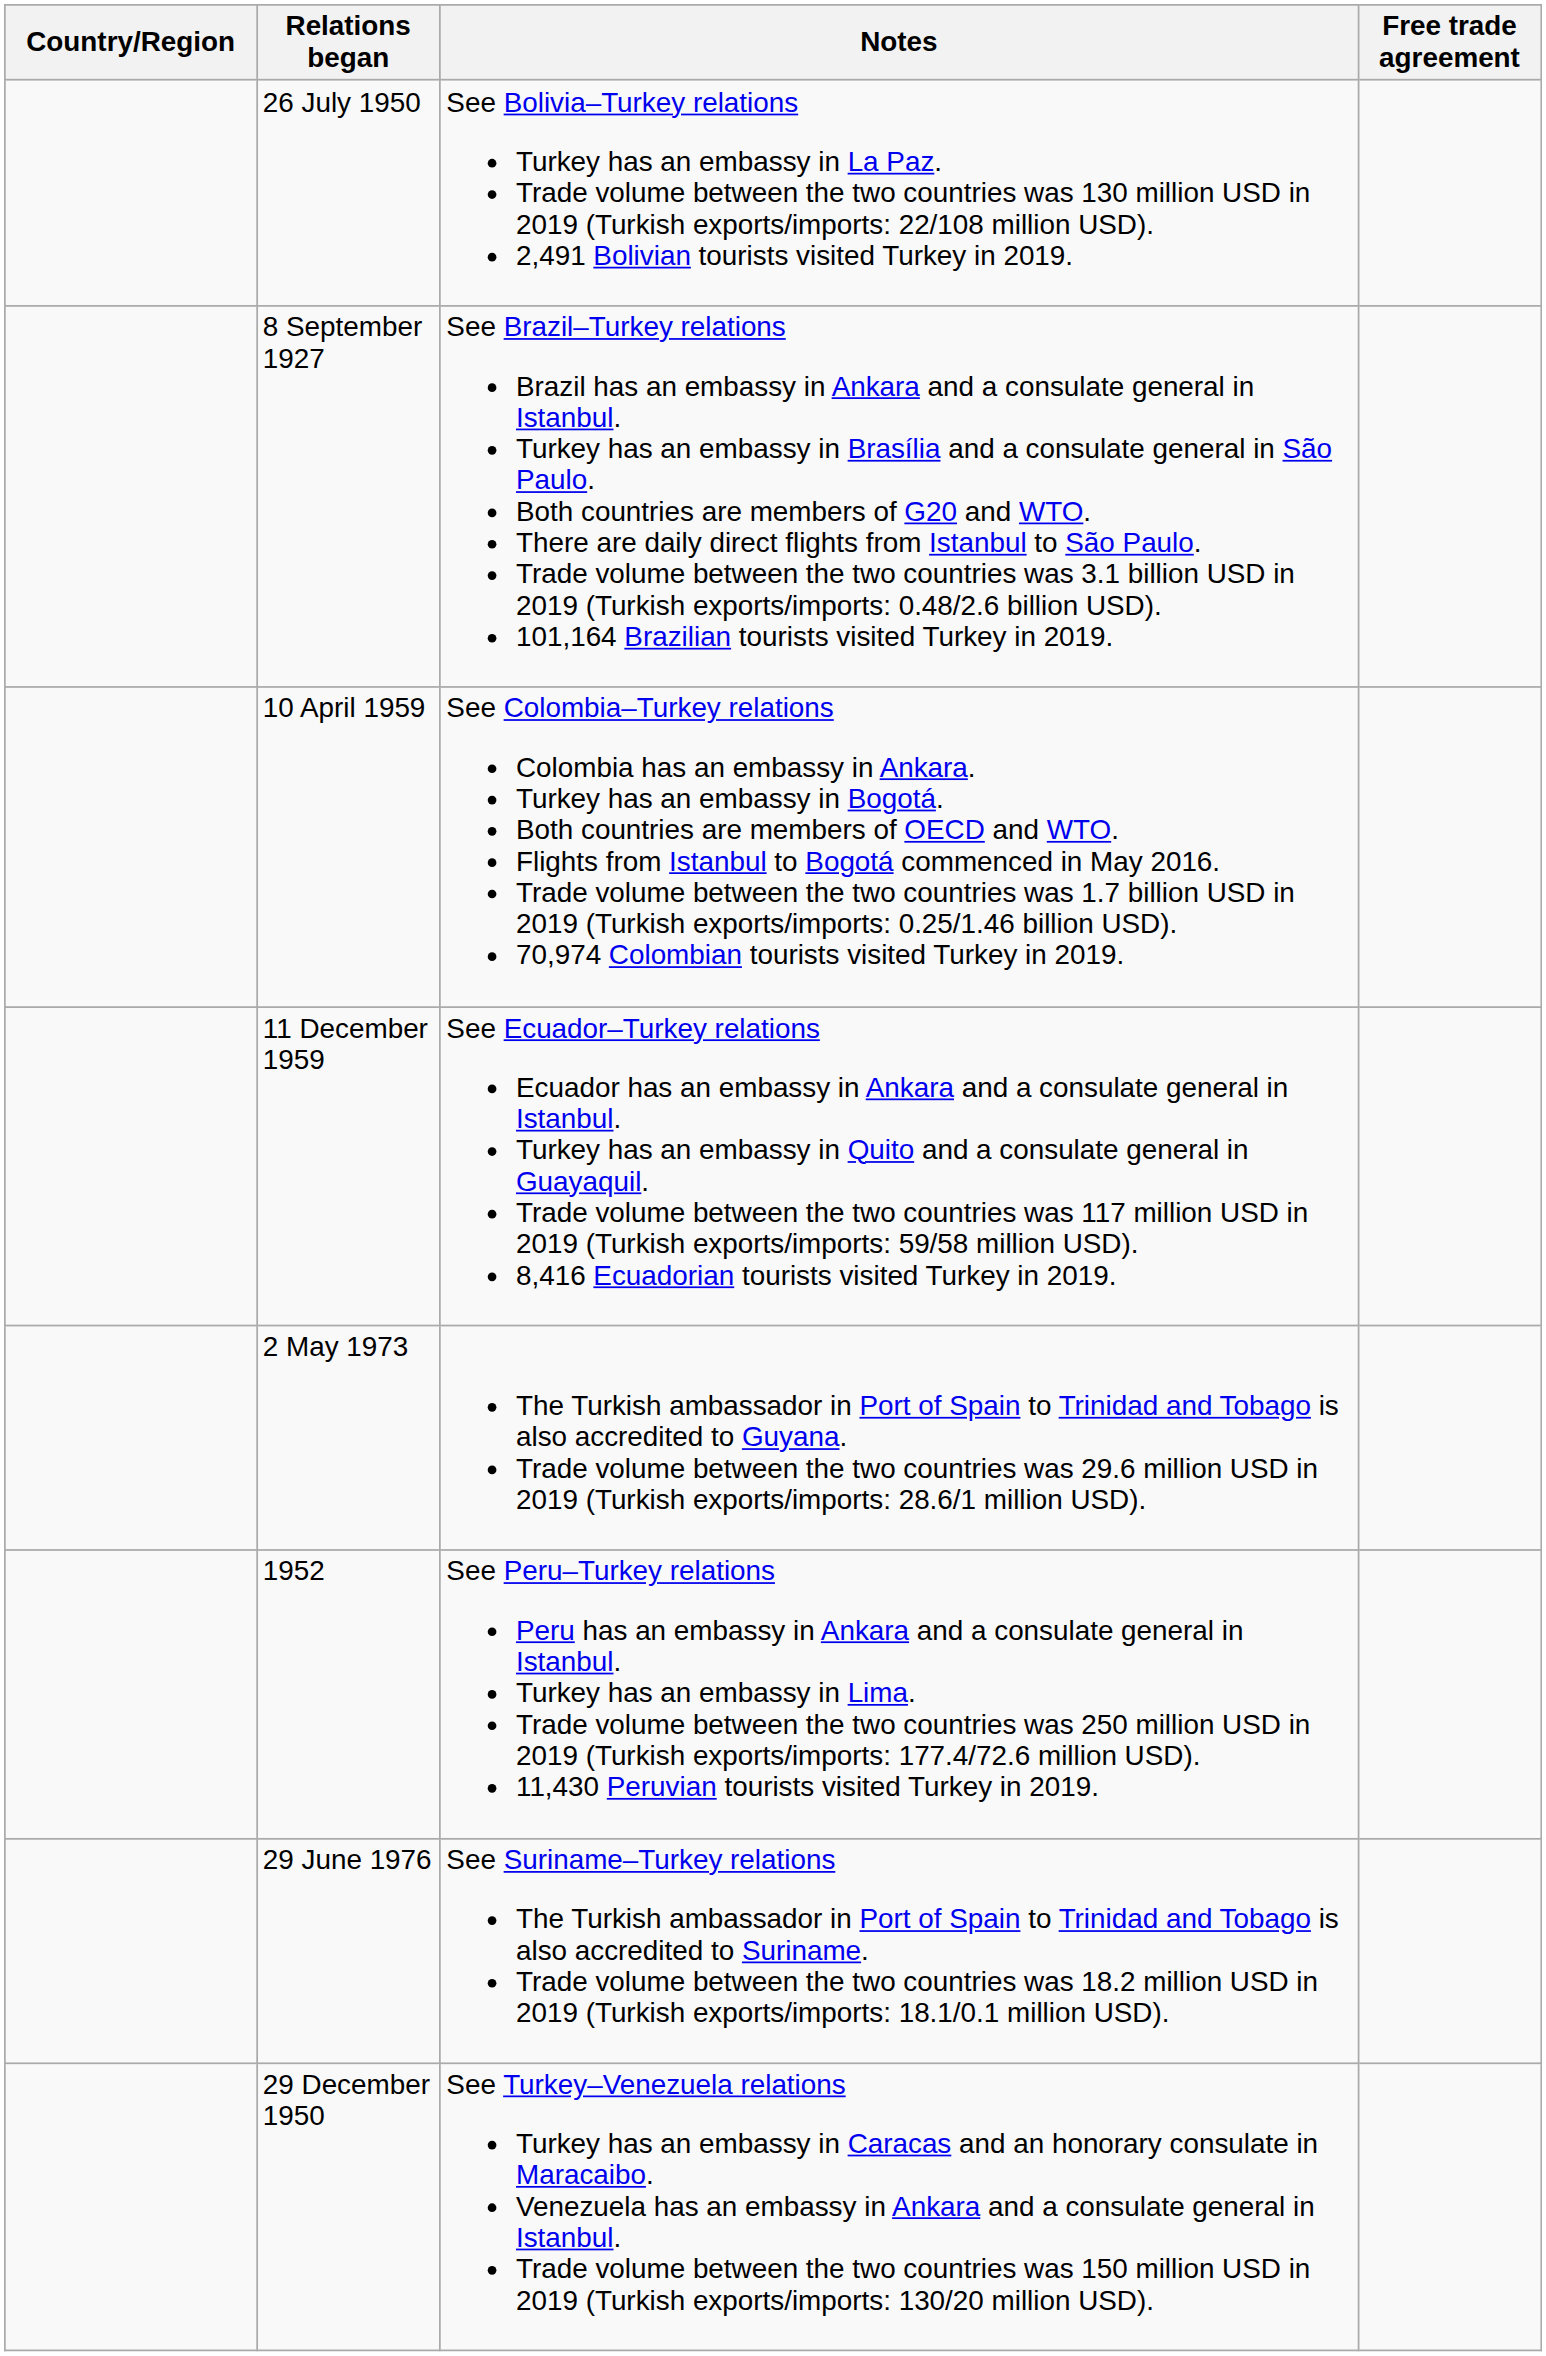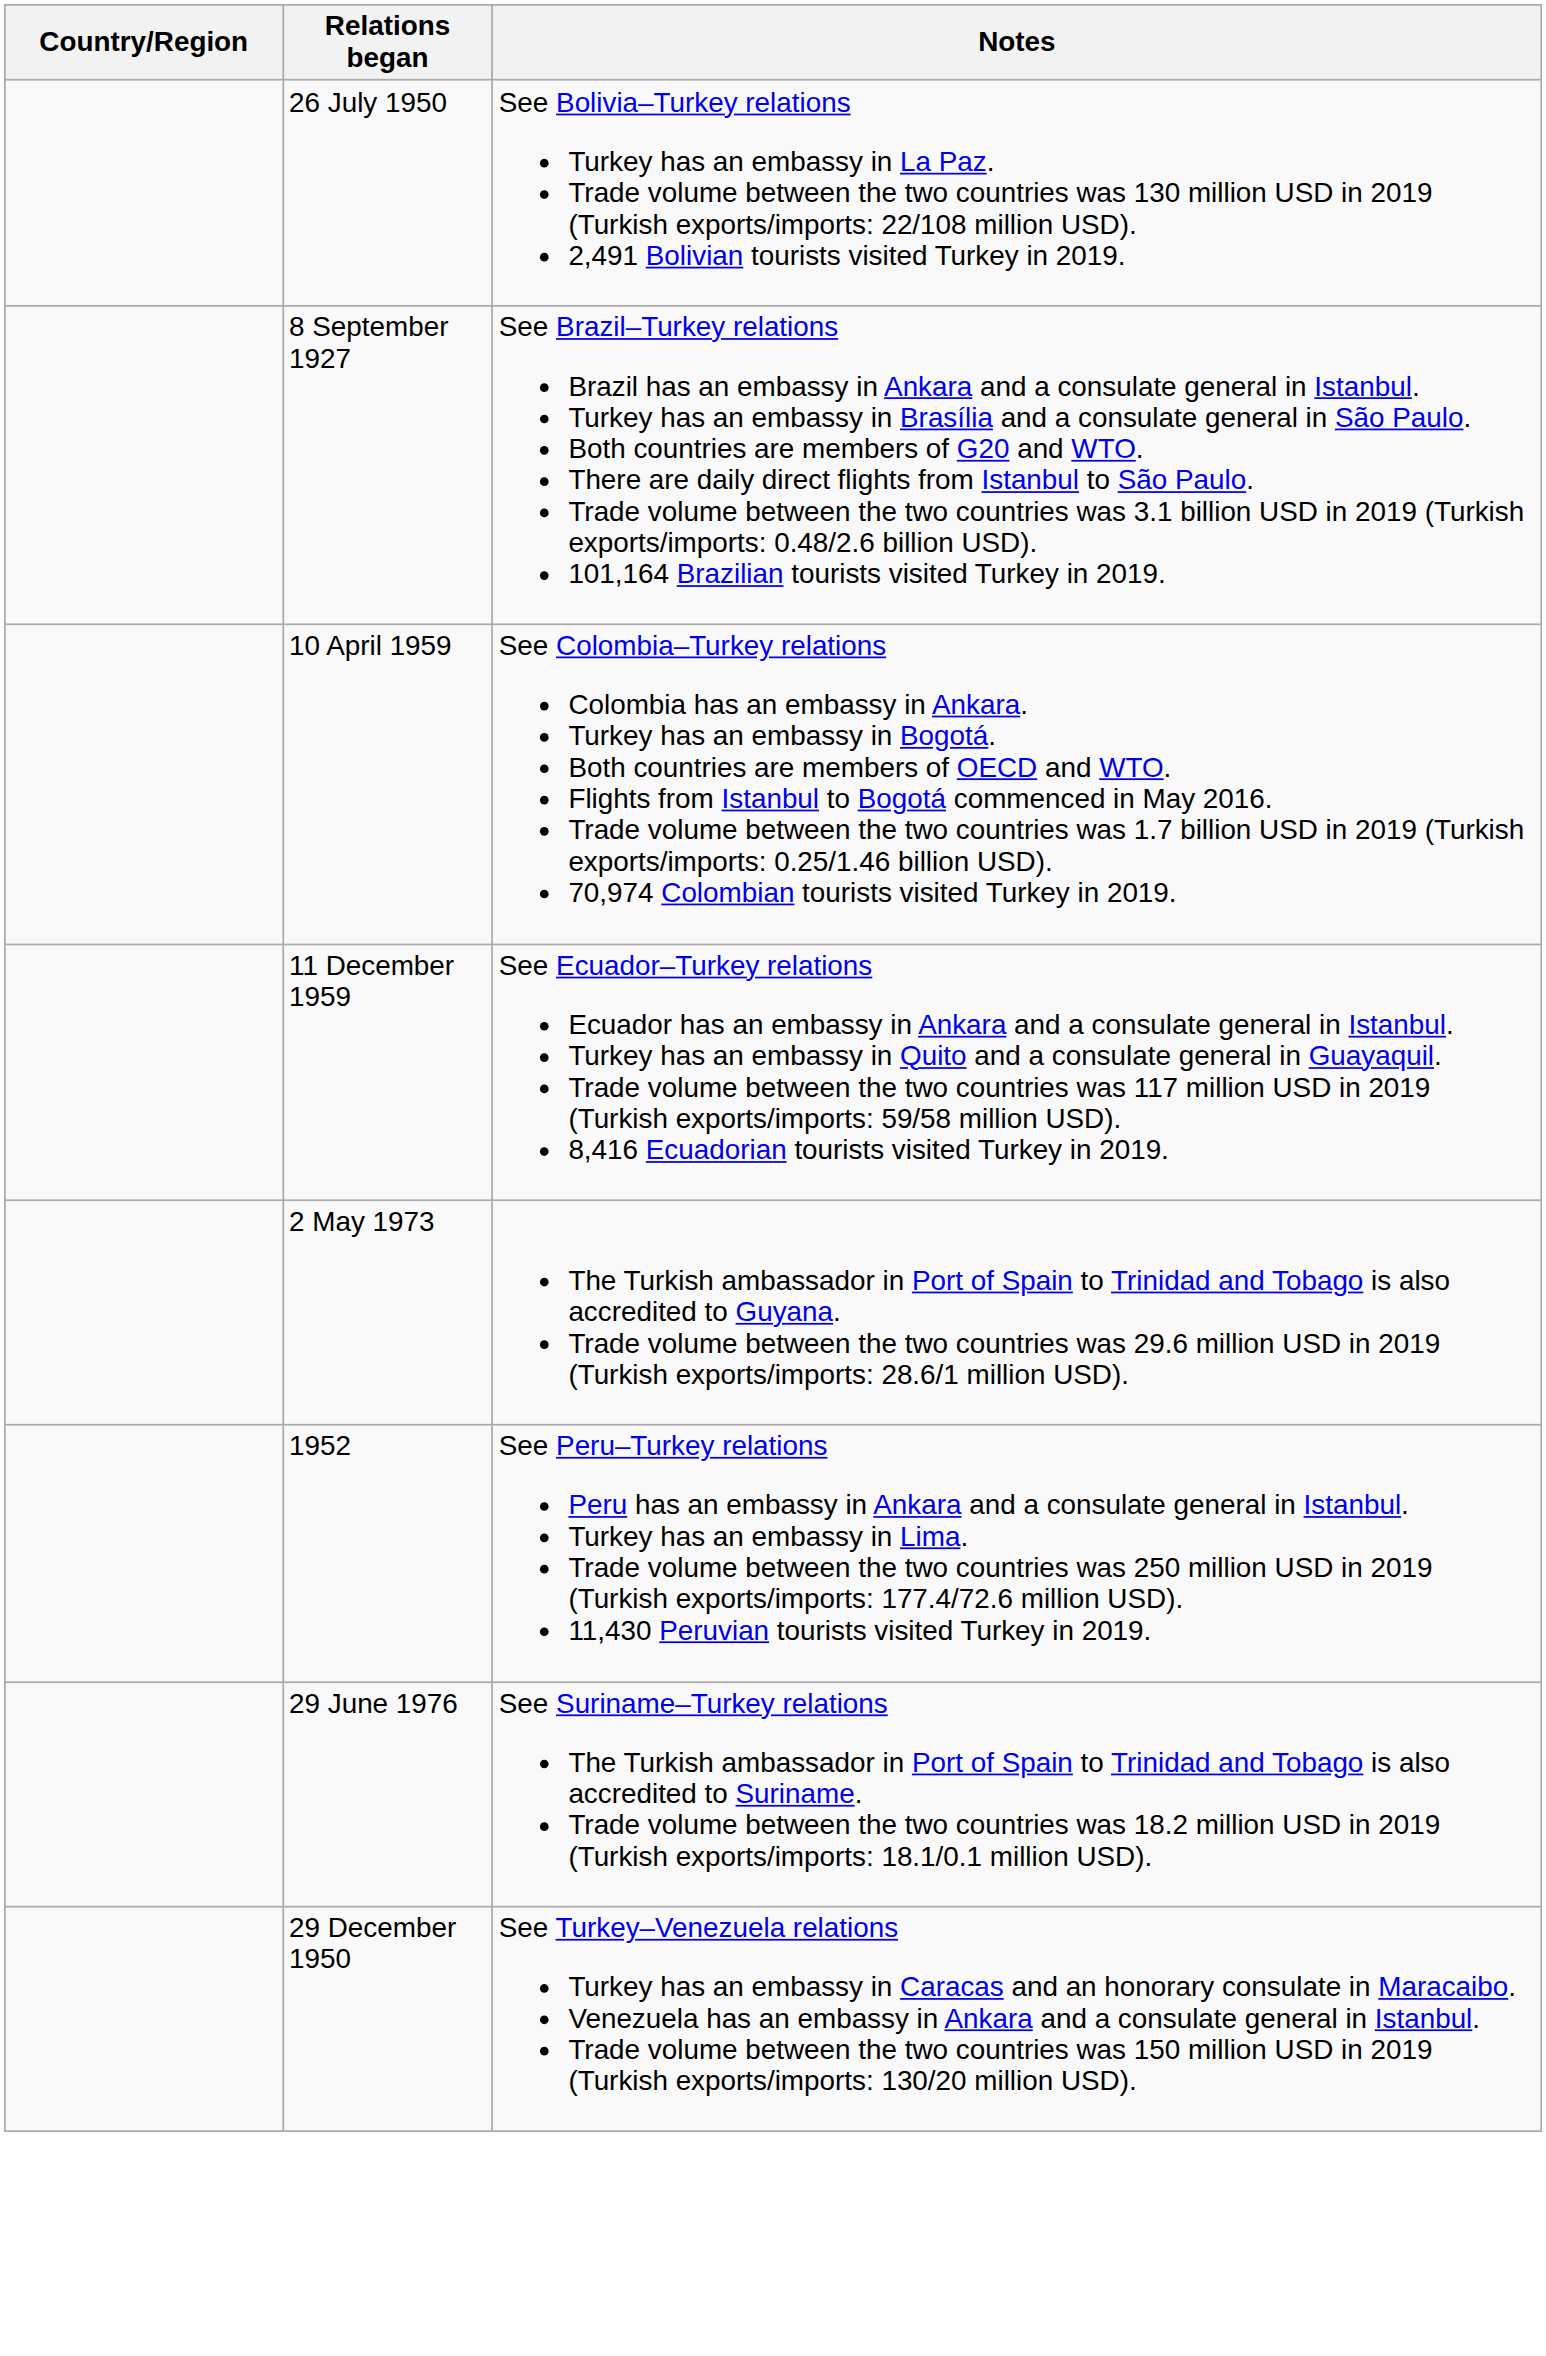 <table class="wikitable sortable" style="width:100%; margin:auto;">
 <tr>
 <th style="width:10%;">Country/Region</th>
 <th style="width:10%;">Relations began</th>
 <th style="width:50%;">Notes</th>
-<th style="width:10%;">Free trade agreement</th>
 </tr>
 <tr valign="top">
 <td></td>
 <td>26 July 1950</td>
 <td>See <a href='#'>Bolivia–Turkey relations</a><br><ul><li>Turkey has an embassy in <a href='#'>La Paz</a>.</li><li>Trade volume between the two countries was 130 million USD in 2019 (Turkish exports/imports: 22/108 million USD).</li><li>2,491 <a href='#'>Bolivian</a> tourists visited Turkey in 2019.</li></ul></td>
-<td></td>
 </tr>
 <tr valign="top">
 <td></td>
 <td>8 September 1927</td>
 <td>See <a href='#'>Brazil–Turkey relations</a><br><ul><li>Brazil has an embassy in <a href='#'>Ankara</a> and a consulate general in <a href='#'>Istanbul</a>.</li><li>Turkey has an embassy in <a href='#'>Brasília</a> and a consulate general in <a href='#'>São Paulo</a>.</li><li>Both countries are members of <a href='#'>G20</a> and <a href='#'>WTO</a>.</li><li>There are daily direct flights from <a href='#'>Istanbul</a> to <a href='#'>São Paulo</a>.</li><li>Trade volume between the two countries was 3.1 billion USD in 2019 (Turkish exports/imports: 0.48/2.6 billion USD).</li><li>101,164 <a href='#'>Brazilian</a> tourists visited Turkey in 2019.</li></ul></td>
-<td></td>
 </tr>
 <tr valign="top">
 <td></td>
 <td>10 April 1959</td>
 <td>See <a href='#'>Colombia–Turkey relations</a><br><ul><li>Colombia has an embassy in <a href='#'>Ankara</a>.</li><li>Turkey has an embassy in <a href='#'>Bogotá</a>.</li><li>Both countries are members of <a href='#'>OECD</a> and <a href='#'>WTO</a>.</li><li>Flights from <a href='#'>Istanbul</a> to <a href='#'>Bogotá</a> commenced in May 2016.</li><li>Trade volume between the two countries was 1.7 billion USD in 2019 (Turkish exports/imports: 0.25/1.46 billion USD).</li><li>70,974 <a href='#'>Colombian</a> tourists visited Turkey in 2019.</li></ul></td>
-<td></td>
 </tr>
 <tr valign="top">
 <td></td>
 <td>11 December 1959</td>
 <td>See <a href='#'>Ecuador–Turkey relations</a><br><ul><li>Ecuador has an embassy in <a href='#'>Ankara</a> and a consulate general in <a href='#'>Istanbul</a>.</li><li>Turkey has an embassy in <a href='#'>Quito</a> and a consulate general in <a href='#'>Guayaquil</a>.</li><li>Trade volume between the two countries was 117 million USD in 2019 (Turkish exports/imports: 59/58 million USD).</li><li>8,416 <a href='#'>Ecuadorian</a> tourists visited Turkey in 2019.</li></ul></td>
-<td></td>
 </tr>
 <tr valign="top">
 <td></td>
 <td>2 May 1973</td>
 <td><br><ul><li>The Turkish ambassador in <a href='#'>Port of Spain</a> to <a href='#'>Trinidad and Tobago</a> is also accredited to <a href='#'>Guyana</a>.</li><li>Trade volume between the two countries was 29.6 million USD in 2019 (Turkish exports/imports: 28.6/1 million USD).</li></ul></td>
-<td></td>
 </tr>
 <tr valign="top">
 <td></td>
 <td>1952</td>
 <td>See <a href='#'>Peru–Turkey relations</a><br><ul><li><a href='#'>Peru</a> has an embassy in <a href='#'>Ankara</a> and a consulate general in <a href='#'>Istanbul</a>.</li><li>Turkey has an embassy in <a href='#'>Lima</a>.</li><li>Trade volume between the two countries was 250 million USD in 2019 (Turkish exports/imports: 177.4/72.6 million USD).</li><li>11,430 <a href='#'>Peruvian</a> tourists visited Turkey in 2019.</li></ul></td>
-<td></td>
 </tr>
 <tr valign="top">
 <td></td>
 <td>29 June 1976</td>
 <td>See <a href='#'>Suriname–Turkey relations</a><br><ul><li>The Turkish ambassador in <a href='#'>Port of Spain</a> to <a href='#'>Trinidad and Tobago</a> is also accredited to <a href='#'>Suriname</a>.</li><li>Trade volume between the two countries was 18.2 million USD in 2019 (Turkish exports/imports: 18.1/0.1 million USD).</li></ul></td>
-<td></td>
 </tr>
 <tr valign="top">
 <td></td>
 <td>29 December 1950</td>
 <td>See <a href='#'>Turkey–Venezuela relations</a><br><ul><li>Turkey has an embassy in <a href='#'>Caracas</a> and an honorary consulate in <a href='#'>Maracaibo</a>.</li><li>Venezuela has an embassy in <a href='#'>Ankara</a> and a consulate general in <a href='#'>Istanbul</a>.</li><li>Trade volume between the two countries was 150 million USD in 2019 (Turkish exports/imports: 130/20 million USD).</li></ul></td>
-<td></td>
 </tr>
 </table>
